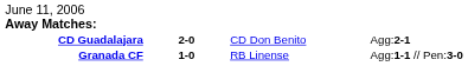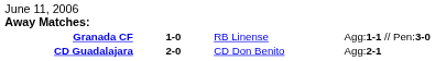 <table width=100% cellspacing=1>
 <tr>
 <th width=20%></th>
 <th width=12%></th>
 <th width=20%></th>
 <th></th>
 </tr>
 <tr>
 <td>June 11, 2006<br><strong>Away Matches:</strong></td>
 </tr>
 <tr style=font-size:90%>
+<td align=right><strong><a href='#'>Granada CF</a></strong></td>
+<td align=center><strong>1-0</strong></td>
+<td><a href='#'>RB Linense</a></td>
+<td>Agg:<strong>1-1</strong> // Pen:<strong>3-0</strong></td>
+</tr>
+<tr style=font-size:90%>
 <td align=right><strong><a href='#'>CD Guadalajara</a></strong></td>
 <td align=center><strong>2-0</strong></td>
 <td><a href='#'>CD Don Benito</a></td>
 <td>Agg:<strong>2-1</strong></td>
 </tr>
-<tr style=font-size:90%>
-<td align=right><strong><a href='#'>Granada CF</a></strong></td>
-<td align=center><strong>1-0</strong></td>
-<td><a href='#'>RB Linense</a></td>
-<td>Agg:<strong>1-1</strong> // Pen:<strong>3-0</strong></td>
-</tr>
 </table>
